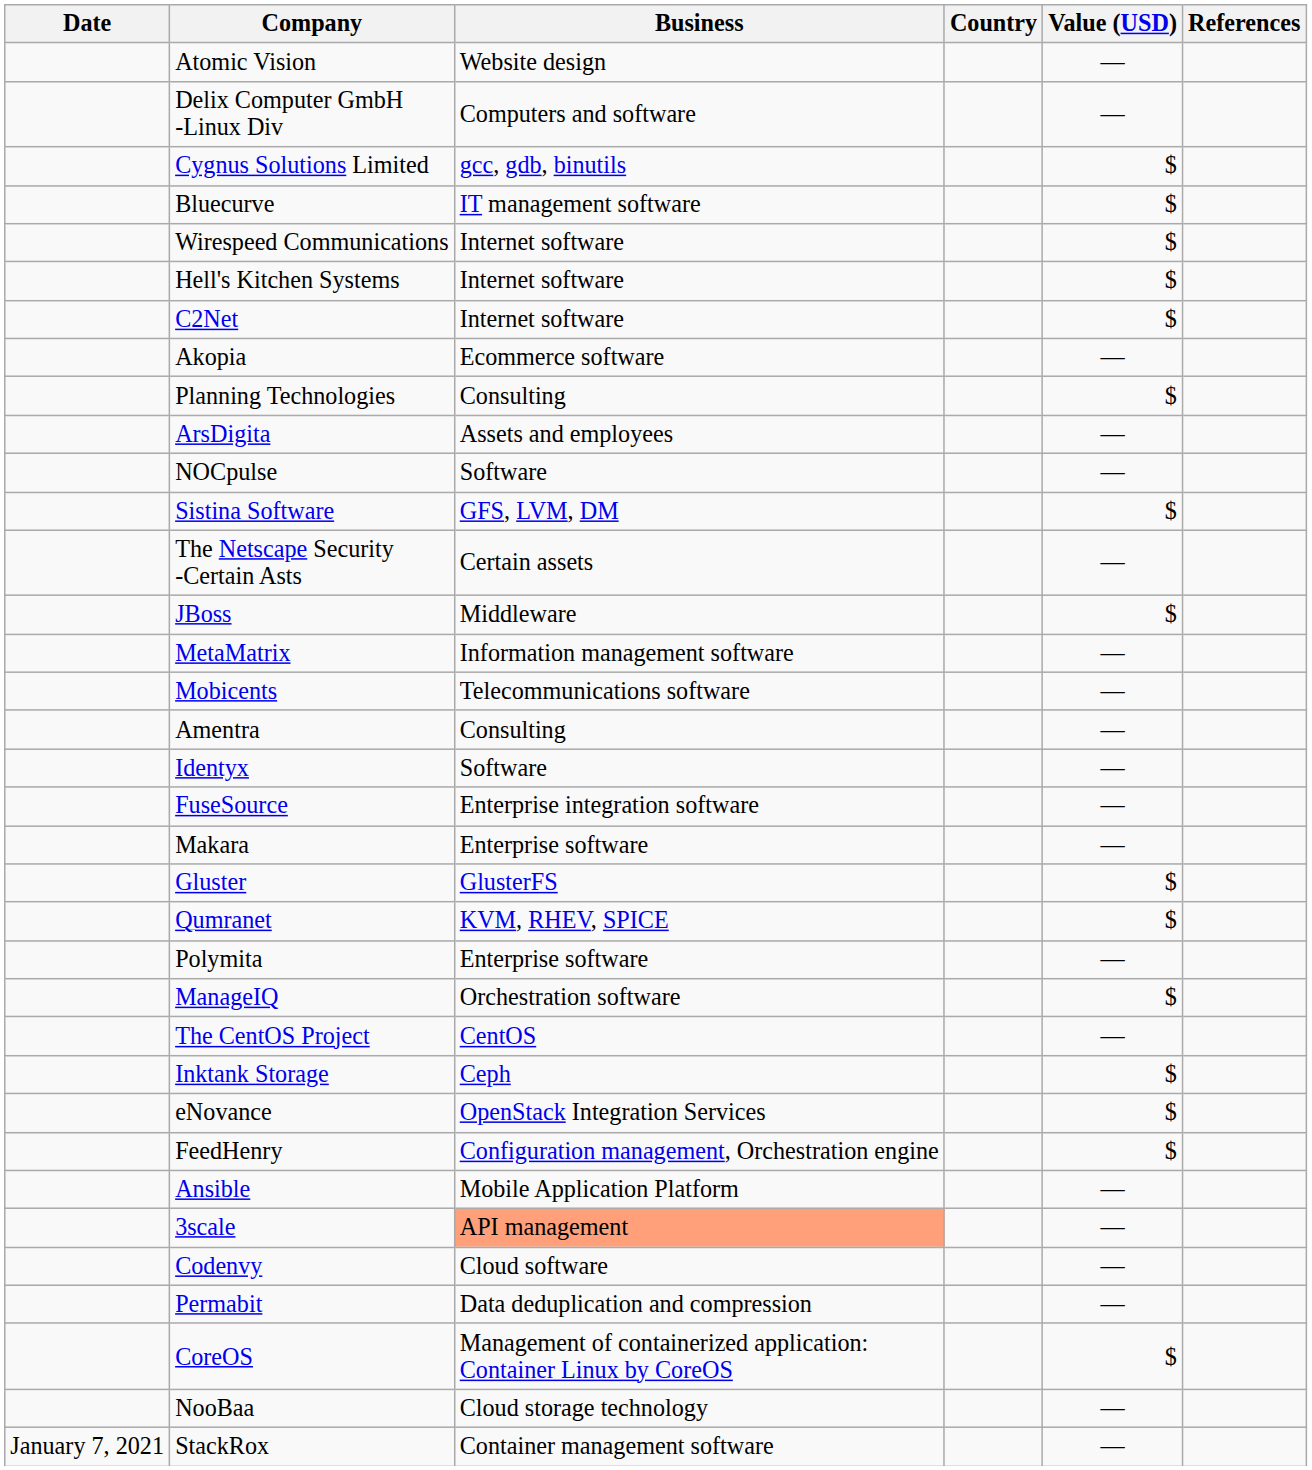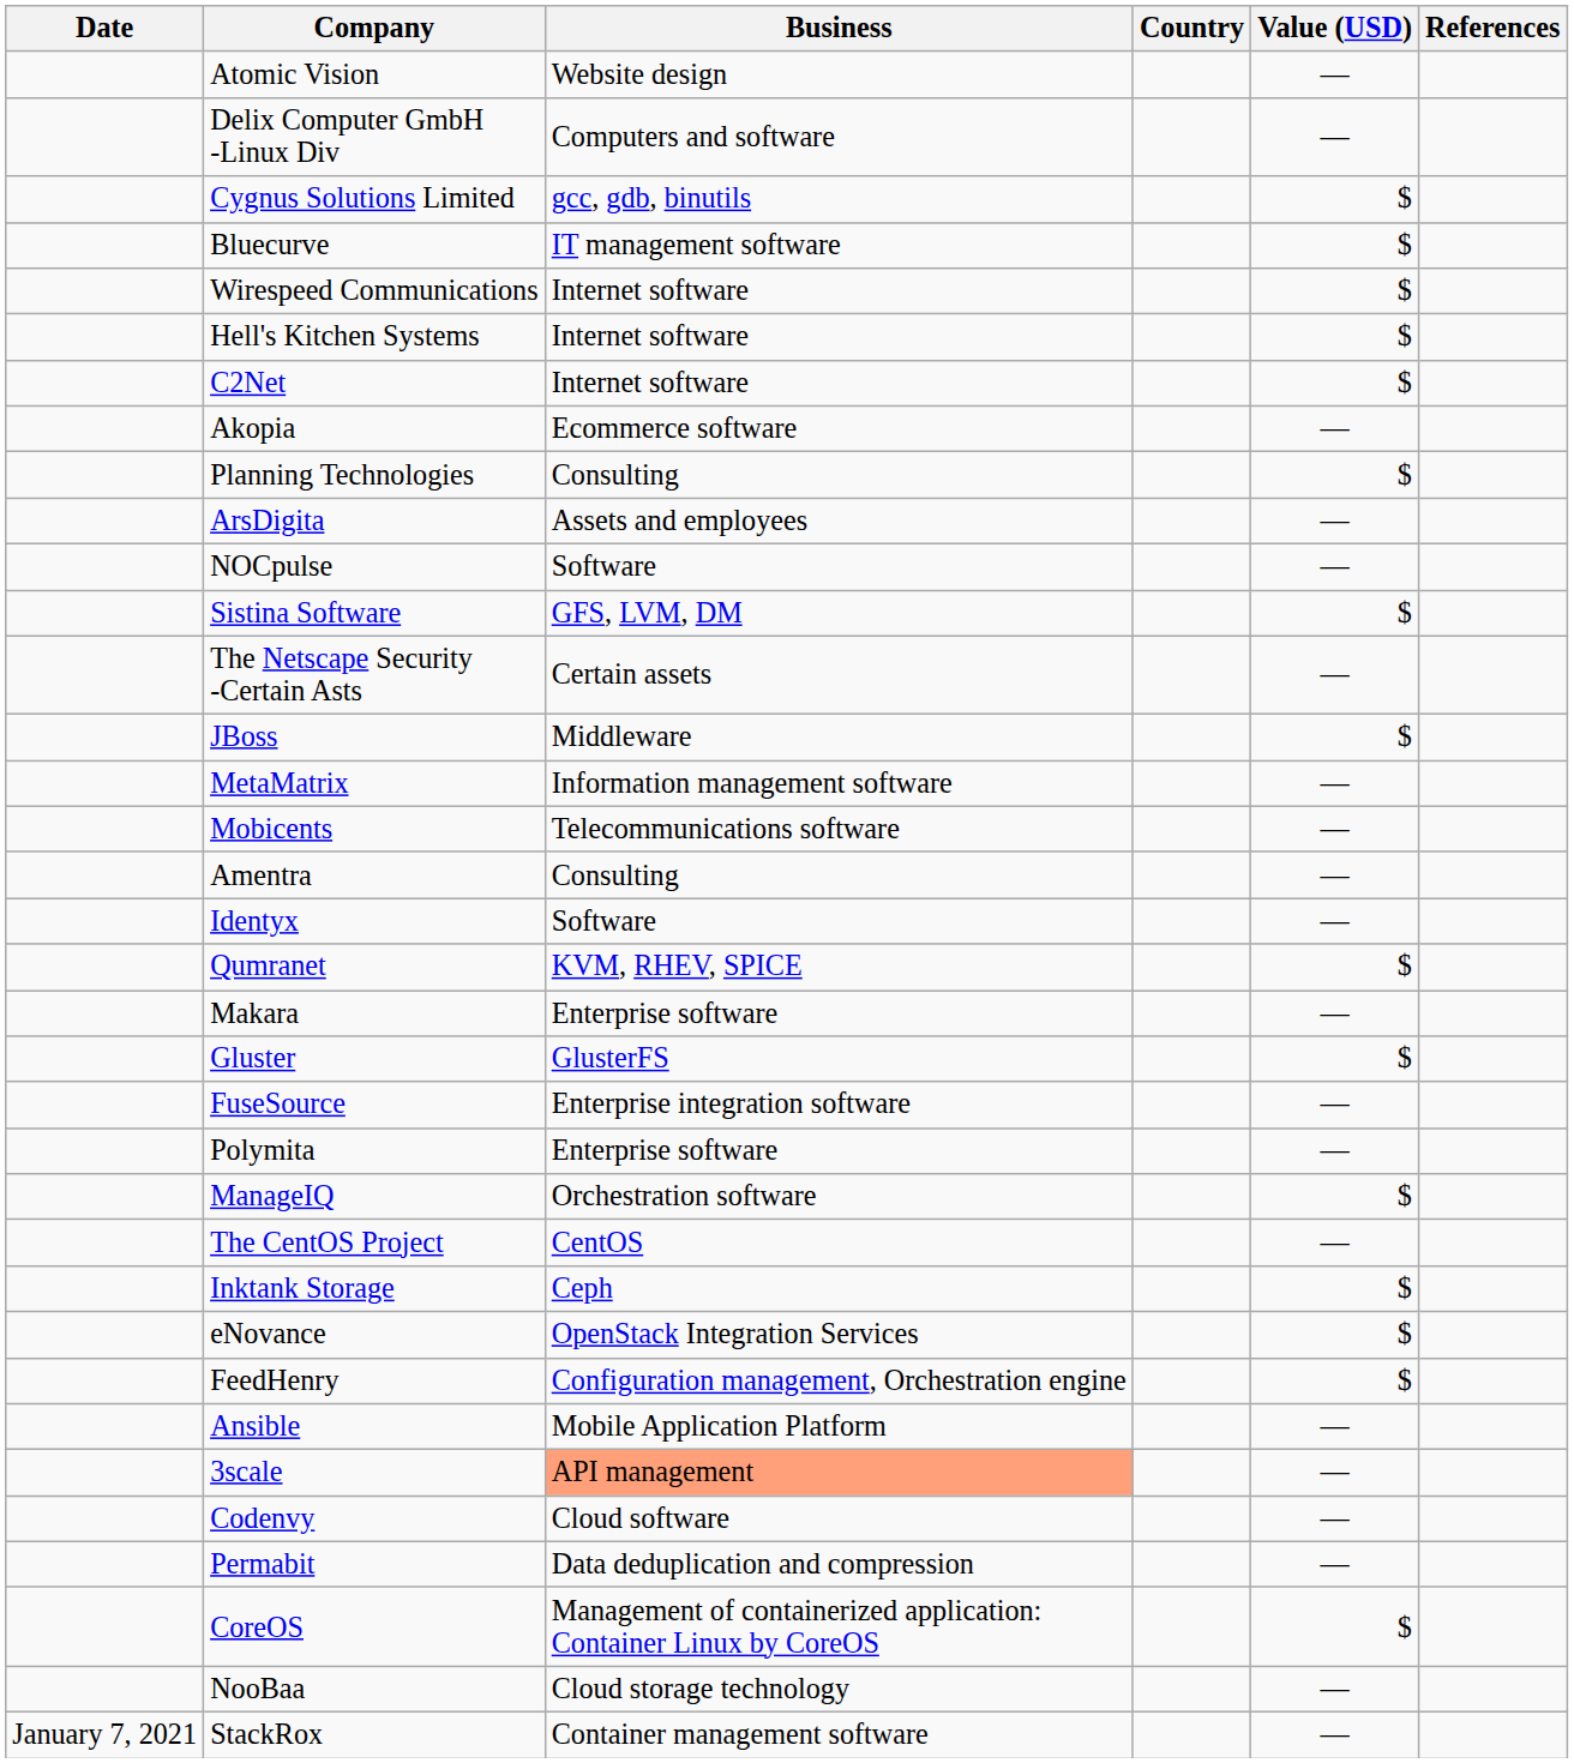 <table class="wikitable sortable">
 <tr>
 <th>Date</th>
 <th>Company</th>
 <th>Business</th>
 <th>Country</th>
 <th>Value (<a href='#'>USD</a>)</th>
 <th class="unsortable">References</th>
 </tr>
 <tr>
 <td></td>
 <td>Atomic Vision</td>
 <td>Website design</td>
 <td></td>
 <td style="text-align:center;">—</td>
 <td style="text-align:center;"></td>
 </tr>
 <tr>
 <td></td>
 <td>Delix Computer GmbH<br>-Linux Div</td>
 <td>Computers and software</td>
 <td></td>
 <td style="text-align:center;">—</td>
 <td style="text-align:center;"></td>
 </tr>
 <tr>
 <td></td>
 <td><a href='#'>Cygnus Solutions</a> Limited</td>
 <td><a href='#'>gcc</a>, <a href='#'>gdb</a>, <a href='#'>binutils</a></td>
 <td></td>
 <td align="right">$</td>
 <td style="text-align:center;"></td>
 </tr>
 <tr>
 <td></td>
 <td>Bluecurve</td>
 <td><a href='#'>IT</a> management software</td>
 <td></td>
 <td align="right">$</td>
 <td style="text-align:center;"></td>
 </tr>
 <tr>
 <td></td>
 <td>Wirespeed Communications</td>
 <td>Internet software</td>
 <td></td>
 <td align="right">$</td>
 <td style="text-align:center;"></td>
 </tr>
 <tr>
 <td></td>
 <td>Hell's Kitchen Systems</td>
 <td>Internet software</td>
 <td></td>
 <td align="right">$</td>
 <td style="text-align:center;"></td>
 </tr>
 <tr>
 <td></td>
 <td><a href='#'>C2Net</a></td>
 <td>Internet software</td>
 <td></td>
 <td align="right">$</td>
 <td style="text-align:center;"></td>
 </tr>
 <tr>
 <td></td>
 <td>Akopia</td>
 <td>Ecommerce software</td>
 <td></td>
 <td style="text-align:center;">—</td>
 <td style="text-align:center;"></td>
 </tr>
 <tr>
 <td></td>
 <td>Planning Technologies</td>
 <td>Consulting</td>
 <td></td>
 <td align="right">$</td>
 <td style="text-align:center;"></td>
 </tr>
 <tr>
 <td></td>
 <td><a href='#'>ArsDigita</a></td>
 <td>Assets and employees</td>
 <td></td>
 <td style="text-align:center;">—</td>
 <td style="text-align:center;"></td>
 </tr>
 <tr>
 <td></td>
 <td>NOCpulse</td>
 <td>Software</td>
 <td></td>
 <td style="text-align:center;">—</td>
 <td style="text-align:center;"></td>
 </tr>
 <tr>
 <td></td>
 <td><a href='#'>Sistina Software</a></td>
 <td><a href='#'>GFS</a>, <a href='#'>LVM</a>, <a href='#'>DM</a></td>
 <td></td>
 <td align="right">$</td>
 <td style="text-align:center;"></td>
 </tr>
 <tr>
 <td></td>
 <td>The <a href='#'>Netscape</a> Security<br>-Certain Asts</td>
 <td>Certain assets</td>
 <td></td>
 <td style="text-align:center;">—</td>
 <td style="text-align:center;"></td>
 </tr>
 <tr>
 <td></td>
 <td><a href='#'>JBoss</a></td>
 <td>Middleware</td>
 <td></td>
 <td align="right">$</td>
 <td style="text-align:center;"></td>
 </tr>
 <tr>
 <td></td>
 <td><a href='#'>MetaMatrix</a></td>
 <td>Information management software</td>
 <td></td>
 <td style="text-align:center;">—</td>
 <td style="text-align:center;"></td>
 </tr>
 <tr>
 <td></td>
 <td><a href='#'>Mobicents</a></td>
 <td>Telecommunications software</td>
 <td></td>
 <td style="text-align:center;">—</td>
 <td style="text-align:center;"></td>
 </tr>
 <tr>
 <td></td>
 <td>Amentra</td>
 <td>Consulting</td>
 <td></td>
 <td style="text-align:center;">—</td>
 <td style="text-align:center;"></td>
 </tr>
 <tr>
 <td></td>
 <td><a href='#'>Identyx</a></td>
 <td>Software</td>
 <td></td>
 <td style="text-align:center;">—</td>
 <td style="text-align:center;"></td>
 </tr>
 <tr>
 <td></td>
-<td><a href='#'>FuseSource</a></td>
-<td>Enterprise integration software</td>
+<td><a href='#'>Qumranet</a></td>
+<td><a href='#'>KVM</a>, <a href='#'>RHEV</a>, <a href='#'>SPICE</a></td>
 <td></td>
-<td style="text-align:center;">—</td>
+<td align="right">$</td>
 <td style="text-align:center;"></td>
 </tr>
 <tr>
 <td></td>
 <td>Makara</td>
 <td>Enterprise software</td>
 <td></td>
 <td style="text-align:center;">—</td>
 <td style="text-align:center;"></td>
 </tr>
 <tr>
 <td></td>
 <td><a href='#'>Gluster</a></td>
 <td><a href='#'>GlusterFS</a></td>
 <td></td>
 <td align="right">$</td>
 <td style="text-align:center;"></td>
 </tr>
 <tr>
 <td></td>
-<td><a href='#'>Qumranet</a></td>
-<td><a href='#'>KVM</a>, <a href='#'>RHEV</a>, <a href='#'>SPICE</a></td>
+<td><a href='#'>FuseSource</a></td>
+<td>Enterprise integration software</td>
 <td></td>
-<td align="right">$</td>
+<td style="text-align:center;">—</td>
 <td style="text-align:center;"></td>
 </tr>
 <tr>
 <td></td>
 <td>Polymita</td>
 <td>Enterprise software</td>
 <td></td>
 <td style="text-align:center;">—</td>
 <td style="text-align:center;"></td>
 </tr>
 <tr>
 <td></td>
 <td><a href='#'>ManageIQ</a></td>
 <td>Orchestration software</td>
 <td></td>
 <td align="right">$</td>
 <td style="text-align:center;"></td>
 </tr>
 <tr>
 <td></td>
 <td><a href='#'>The CentOS Project</a></td>
 <td><a href='#'>CentOS</a></td>
 <td></td>
 <td style="text-align:center;">—</td>
 <td style="text-align:center;"></td>
 </tr>
 <tr>
 <td></td>
 <td><a href='#'>Inktank Storage</a></td>
 <td><a href='#'>Ceph</a></td>
 <td></td>
 <td align="right">$</td>
 <td style="text-align:center;"></td>
 </tr>
 <tr>
 <td></td>
 <td>eNovance</td>
 <td><a href='#'>OpenStack</a> Integration Services</td>
 <td></td>
 <td align="right">$</td>
 <td style="text-align:center;"></td>
 </tr>
 <tr>
 <td></td>
 <td>FeedHenry</td>
 <td><a href='#'>Configuration management</a>, Orchestration engine</td>
 <td></td>
 <td align="right">$</td>
 <td style="text-align:center;"></td>
 </tr>
 <tr>
 <td></td>
 <td><a href='#'>Ansible</a></td>
 <td>Mobile Application Platform</td>
 <td></td>
 <td style="text-align:center;">—</td>
 <td style="text-align:center;"></td>
 </tr>
 <tr>
 <td></td>
 <td><a href='#'>3scale</a></td>
 <td style="background: lightsalmon;">API management</td>
 <td></td>
 <td style="text-align:center;">—</td>
 <td style="text-align:center;"></td>
 </tr>
 <tr>
 <td></td>
 <td><a href='#'>Codenvy</a></td>
 <td>Cloud software</td>
 <td></td>
 <td style="text-align:center;">—</td>
 <td style="text-align:center;"></td>
 </tr>
 <tr>
 <td></td>
 <td><a href='#'>Permabit</a></td>
 <td>Data deduplication and compression</td>
 <td></td>
 <td style="text-align:center;">—</td>
 <td style="text-align:center;"></td>
 </tr>
 <tr>
 <td></td>
 <td><a href='#'>CoreOS</a></td>
 <td>Management of containerized application:<br><a href='#'>Container Linux by CoreOS</a></td>
 <td></td>
 <td align="right">$</td>
 <td style="text-align:center;"></td>
 </tr>
 <tr>
 <td></td>
 <td>NooBaa</td>
 <td>Cloud storage technology</td>
 <td></td>
 <td style="text-align:center;">—</td>
 <td style="text-align:center;"></td>
 </tr>
 <tr>
 <td>January 7, 2021</td>
 <td>StackRox</td>
 <td>Container management software</td>
 <td></td>
 <td style="text-align:center;">—</td>
 <td style="text-align:center;"></td>
 </tr>
 </table>
